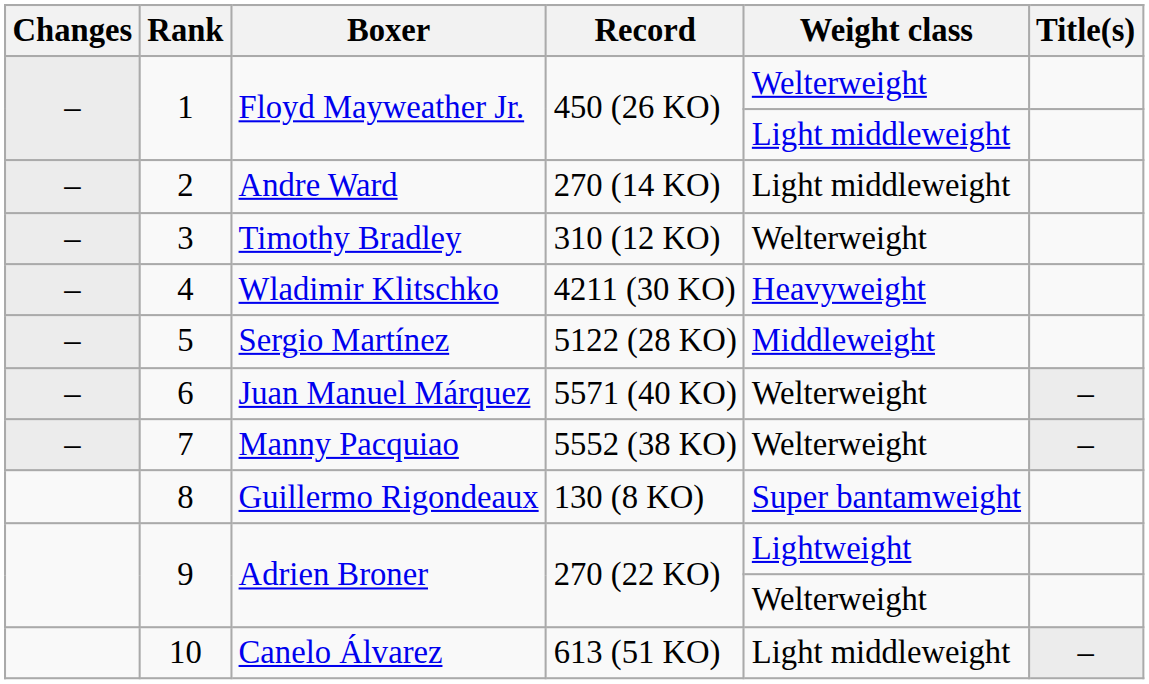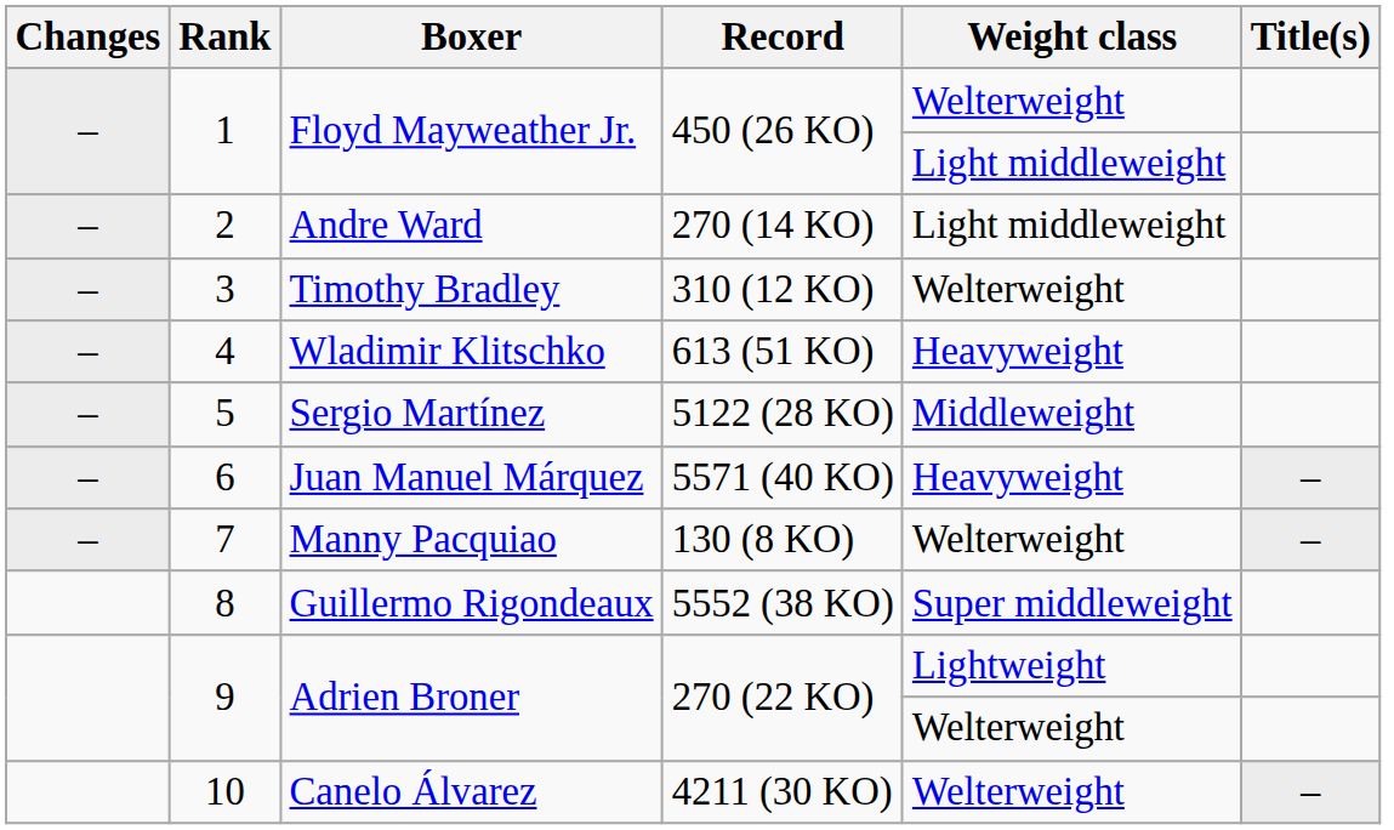 <table class="wikitable ">
 <tr>
 <th>Changes</th>
 <th>Rank</th>
 <th>Boxer</th>
 <th>Record</th>
 <th>Weight class</th>
 <th>Title(s)</th>
 </tr>
 <tr>
 <td rowspan=2 align=center bgcolor=#ECECEC>–</td>
 <td rowspan=2 align=center>1</td>
 <td rowspan=2><a href='#'>Floyd Mayweather Jr.</a></td>
 <td rowspan=2>450 (26 KO)</td>
 <td><a href='#'>Welterweight</a></td>
 <td></td>
 </tr>
 <tr>
 <td><a href='#'>Light middleweight</a></td>
 <td></td>
 </tr>
 <tr>
 <td align=center bgcolor=#ECECEC>–</td>
 <td align=center>2</td>
 <td><a href='#'>Andre Ward</a></td>
 <td>270 (14 KO)</td>
 <td>Light middleweight</td>
 <td></td>
 </tr>
 <tr>
 <td align=center bgcolor=#ECECEC>–</td>
 <td align=center>3</td>
 <td><a href='#'>Timothy Bradley</a></td>
 <td>310 (12 KO)</td>
 <td>Welterweight</td>
 <td></td>
 </tr>
 <tr>
 <td align=center bgcolor=#ECECEC>–</td>
 <td align=center>4</td>
 <td><a href='#'>Wladimir Klitschko</a></td>
-<td>4211 (30 KO)</td>
+<td>613 (51 KO)</td>
 <td><a href='#'>Heavyweight</a></td>
 <td></td>
 </tr>
 <tr>
 <td align=center bgcolor=#ECECEC>–</td>
 <td align=center>5</td>
 <td><a href='#'>Sergio Martínez</a></td>
 <td>5122 (28 KO)</td>
 <td><a href='#'>Middleweight</a></td>
 <td></td>
 </tr>
 <tr>
 <td align=center bgcolor=#ECECEC>–</td>
 <td align=center>6</td>
 <td><a href='#'>Juan Manuel Márquez</a></td>
 <td>5571 (40 KO)</td>
-<td>Welterweight</td>
+<td><a href='#'>Heavyweight</a></td>
 <td align=center bgcolor=#ECECEC data-sort-value="Z">–</td>
 </tr>
 <tr>
 <td align=center bgcolor=#ECECEC>–</td>
 <td align=center>7</td>
 <td><a href='#'>Manny Pacquiao</a></td>
-<td>5552 (38 KO)</td>
+<td>130 (8 KO)</td>
 <td>Welterweight</td>
 <td align=center bgcolor=#ECECEC data-sort-value="Z">–</td>
 </tr>
 <tr>
 <td align=center></td>
 <td align=center>8</td>
 <td><a href='#'>Guillermo Rigondeaux</a></td>
-<td>130 (8 KO)</td>
-<td><a href='#'>Super bantamweight</a></td>
+<td>5552 (38 KO)</td>
+<td><a href='#'>Super middleweight</a></td>
 <td></td>
 </tr>
 <tr>
 <td rowspan=2 align=center></td>
 <td rowspan=2 align=center>9</td>
 <td rowspan=2><a href='#'>Adrien Broner</a></td>
 <td rowspan=2>270 (22 KO)</td>
 <td><a href='#'>Lightweight</a></td>
 <td></td>
 </tr>
 <tr>
 <td>Welterweight</td>
 <td></td>
 </tr>
 <tr>
 <td align=center></td>
 <td align=center>10</td>
 <td><a href='#'>Canelo Álvarez</a></td>
-<td>613 (51 KO)</td>
-<td>Light middleweight</td>
+<td>4211 (30 KO)</td>
+<td><a href='#'>Welterweight</a></td>
 <td align=center bgcolor=#ECECEC data-sort-value="Z">–</td>
 </tr>
 </table>
